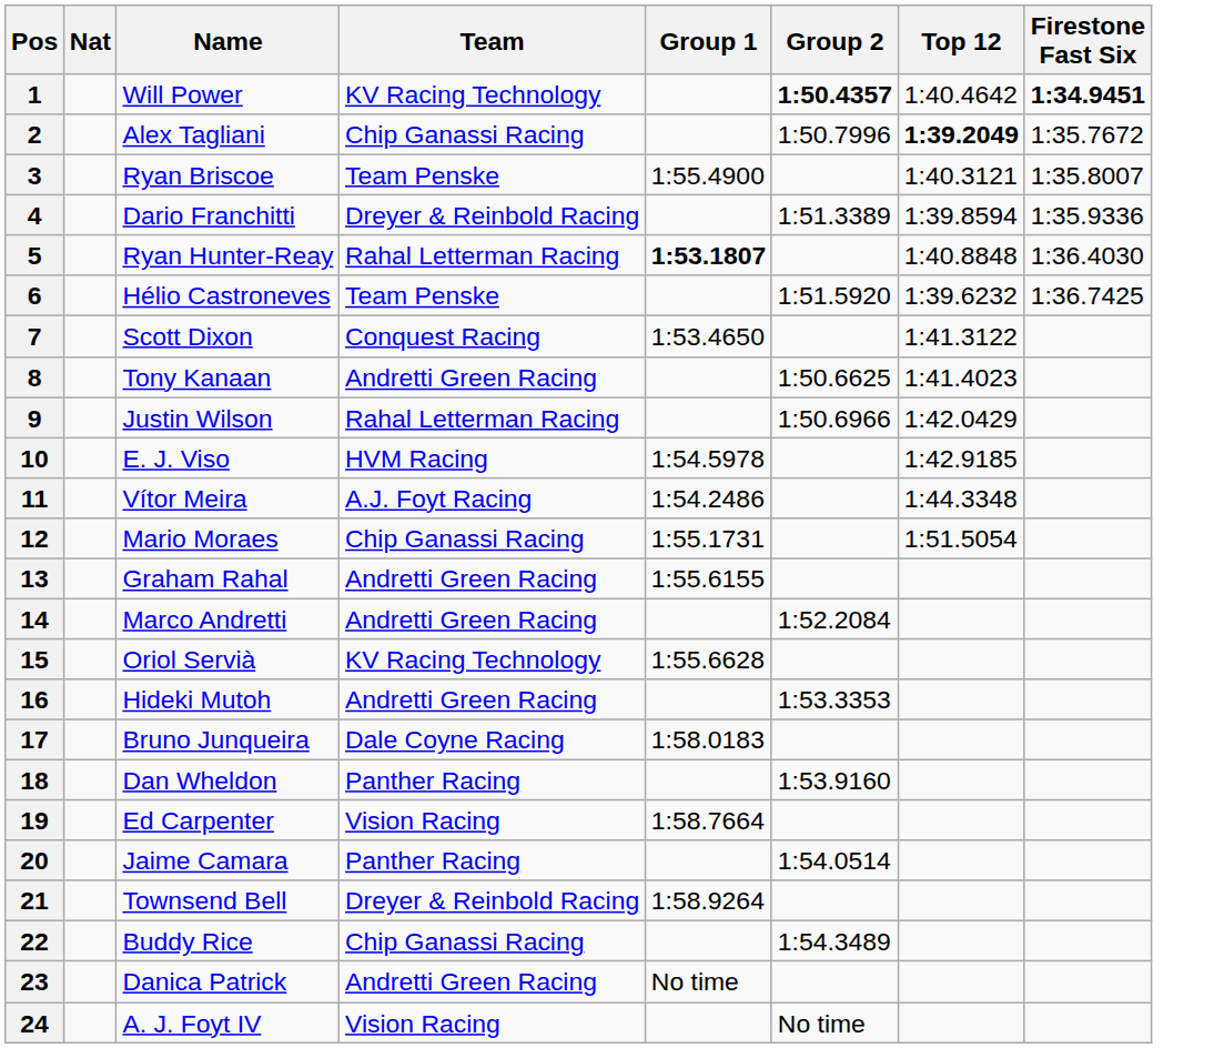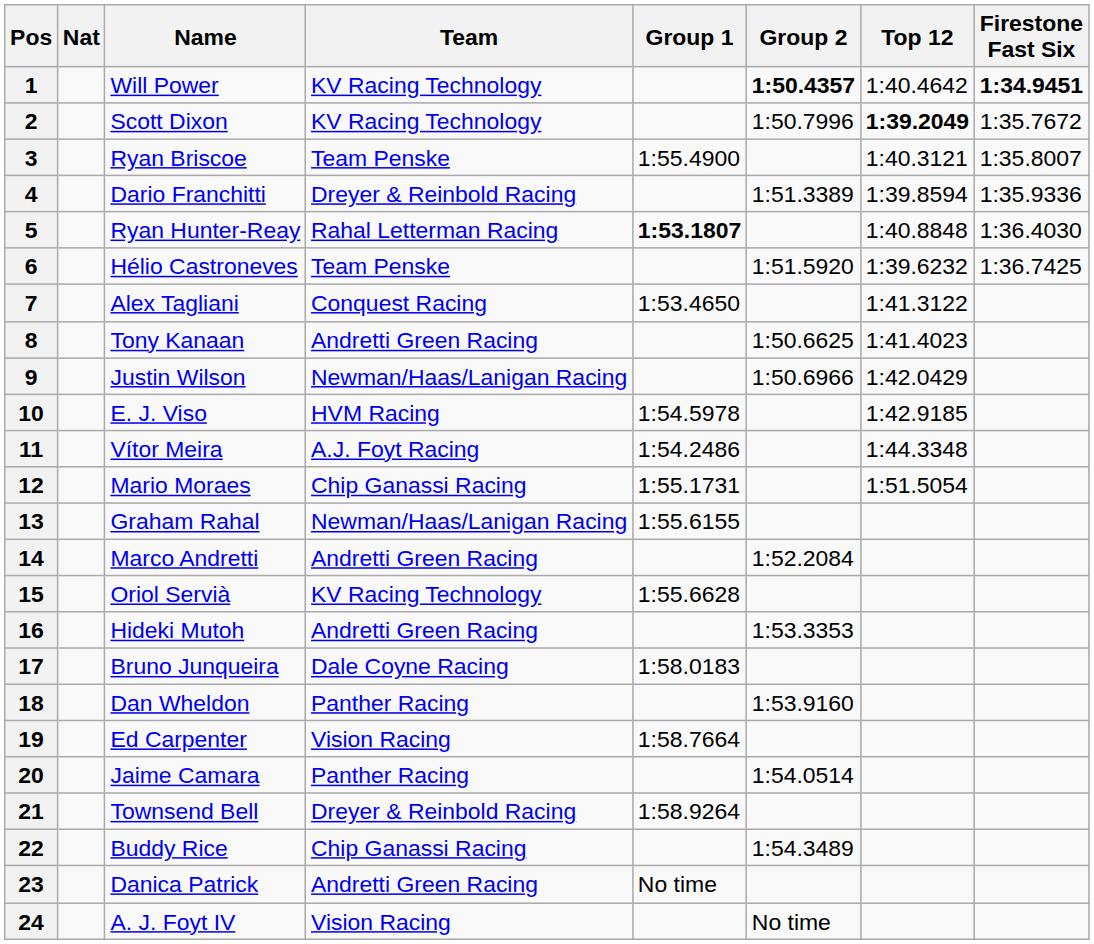 <table class="wikitable" style="font-size: 95%;">
 <tr>
 <th>Pos</th>
 <th>Nat</th>
 <th>Name</th>
 <th>Team</th>
 <th>Group 1</th>
 <th>Group 2</th>
 <th>Top 12</th>
 <th>Firestone<br>Fast Six</th>
 </tr>
 <tr>
 <th>1</th>
 <td></td>
 <td><a href='#'>Will Power</a></td>
 <td><a href='#'>KV Racing Technology</a></td>
 <td></td>
 <td><strong>1:50.4357</strong></td>
 <td>1:40.4642</td>
 <td><strong>1:34.9451</strong></td>
 </tr>
 <tr>
 <th>2</th>
 <td></td>
-<td><a href='#'>Alex Tagliani</a></td>
-<td><a href='#'>Chip Ganassi Racing</a></td>
+<td><a href='#'>Scott Dixon</a></td>
+<td><a href='#'>KV Racing Technology</a></td>
 <td></td>
 <td>1:50.7996</td>
 <td><strong>1:39.2049</strong></td>
 <td>1:35.7672</td>
 </tr>
 <tr>
 <th>3</th>
 <td></td>
 <td><a href='#'>Ryan Briscoe</a></td>
 <td><a href='#'>Team Penske</a></td>
 <td>1:55.4900</td>
 <td></td>
 <td>1:40.3121</td>
 <td>1:35.8007</td>
 </tr>
 <tr>
 <th>4</th>
 <td></td>
 <td><a href='#'>Dario Franchitti</a></td>
 <td><a href='#'>Dreyer & Reinbold Racing</a></td>
 <td></td>
 <td>1:51.3389</td>
 <td>1:39.8594</td>
 <td>1:35.9336</td>
 </tr>
 <tr>
 <th>5</th>
 <td></td>
 <td><a href='#'>Ryan Hunter-Reay</a></td>
 <td><a href='#'>Rahal Letterman Racing</a></td>
 <td><strong>1:53.1807</strong></td>
 <td></td>
 <td>1:40.8848</td>
 <td>1:36.4030</td>
 </tr>
 <tr>
 <th>6</th>
 <td></td>
 <td><a href='#'>Hélio Castroneves</a></td>
 <td><a href='#'>Team Penske</a></td>
 <td></td>
 <td>1:51.5920</td>
 <td>1:39.6232</td>
 <td>1:36.7425</td>
 </tr>
 <tr>
 <th>7</th>
 <td></td>
-<td><a href='#'>Scott Dixon</a></td>
+<td><a href='#'>Alex Tagliani</a></td>
 <td><a href='#'>Conquest Racing</a></td>
 <td>1:53.4650</td>
 <td></td>
 <td>1:41.3122</td>
 <td></td>
 </tr>
 <tr>
 <th>8</th>
 <td></td>
 <td><a href='#'>Tony Kanaan</a></td>
 <td><a href='#'>Andretti Green Racing</a></td>
 <td></td>
 <td>1:50.6625</td>
 <td>1:41.4023</td>
 <td></td>
 </tr>
 <tr>
 <th>9</th>
 <td></td>
 <td><a href='#'>Justin Wilson</a></td>
-<td><a href='#'>Rahal Letterman Racing</a></td>
+<td><a href='#'>Newman/Haas/Lanigan Racing</a></td>
 <td></td>
 <td>1:50.6966</td>
 <td>1:42.0429</td>
 <td></td>
 </tr>
 <tr>
 <th>10</th>
 <td></td>
 <td><a href='#'>E. J. Viso</a></td>
 <td><a href='#'>HVM Racing</a></td>
 <td>1:54.5978</td>
 <td></td>
 <td>1:42.9185</td>
 <td></td>
 </tr>
 <tr>
 <th>11</th>
 <td></td>
 <td><a href='#'>Vítor Meira</a></td>
 <td><a href='#'>A.J. Foyt Racing</a></td>
 <td>1:54.2486</td>
 <td></td>
 <td>1:44.3348</td>
 <td></td>
 </tr>
 <tr>
 <th>12</th>
 <td></td>
 <td><a href='#'>Mario Moraes</a></td>
 <td><a href='#'>Chip Ganassi Racing</a></td>
 <td>1:55.1731</td>
 <td></td>
 <td>1:51.5054</td>
 <td></td>
 </tr>
 <tr>
 <th>13</th>
 <td></td>
 <td><a href='#'>Graham Rahal</a></td>
-<td><a href='#'>Andretti Green Racing</a></td>
+<td><a href='#'>Newman/Haas/Lanigan Racing</a></td>
 <td>1:55.6155</td>
 <td></td>
 <td></td>
 <td></td>
 </tr>
 <tr>
 <th>14</th>
 <td></td>
 <td><a href='#'>Marco Andretti</a></td>
 <td><a href='#'>Andretti Green Racing</a></td>
 <td></td>
 <td>1:52.2084</td>
 <td></td>
 <td></td>
 </tr>
 <tr>
 <th>15</th>
 <td></td>
 <td><a href='#'>Oriol Servià</a></td>
 <td><a href='#'>KV Racing Technology</a></td>
 <td>1:55.6628</td>
 <td></td>
 <td></td>
 <td></td>
 </tr>
 <tr>
 <th>16</th>
 <td></td>
 <td><a href='#'>Hideki Mutoh</a></td>
 <td><a href='#'>Andretti Green Racing</a></td>
 <td></td>
 <td>1:53.3353</td>
 <td></td>
 <td></td>
 </tr>
 <tr>
 <th>17</th>
 <td></td>
 <td><a href='#'>Bruno Junqueira</a></td>
 <td><a href='#'>Dale Coyne Racing</a></td>
 <td>1:58.0183</td>
 <td></td>
 <td></td>
 <td></td>
 </tr>
 <tr>
 <th>18</th>
 <td></td>
 <td><a href='#'>Dan Wheldon</a></td>
 <td><a href='#'>Panther Racing</a></td>
 <td></td>
 <td>1:53.9160</td>
 <td></td>
 <td></td>
 </tr>
 <tr>
 <th>19</th>
 <td></td>
 <td><a href='#'>Ed Carpenter</a></td>
 <td><a href='#'>Vision Racing</a></td>
 <td>1:58.7664</td>
 <td></td>
 <td></td>
 <td></td>
 </tr>
 <tr>
 <th>20</th>
 <td></td>
 <td><a href='#'>Jaime Camara</a></td>
 <td><a href='#'>Panther Racing</a></td>
 <td></td>
 <td>1:54.0514</td>
 <td></td>
 <td></td>
 </tr>
 <tr>
 <th>21</th>
 <td></td>
 <td><a href='#'>Townsend Bell</a></td>
 <td><a href='#'>Dreyer & Reinbold Racing</a></td>
 <td>1:58.9264</td>
 <td></td>
 <td></td>
 <td></td>
 </tr>
 <tr>
 <th>22</th>
 <td></td>
 <td><a href='#'>Buddy Rice</a></td>
 <td><a href='#'>Chip Ganassi Racing</a></td>
 <td></td>
 <td>1:54.3489</td>
 <td></td>
 <td></td>
 </tr>
 <tr>
 <th>23</th>
 <td></td>
 <td><a href='#'>Danica Patrick</a></td>
 <td><a href='#'>Andretti Green Racing</a></td>
 <td>No time</td>
 <td></td>
 <td></td>
 <td></td>
 </tr>
 <tr>
 <th>24</th>
 <td></td>
 <td><a href='#'>A. J. Foyt IV</a></td>
 <td><a href='#'>Vision Racing</a></td>
 <td></td>
 <td>No time</td>
 <td></td>
 <td></td>
 </tr>
 <tr>
 </tr>
 </table>
